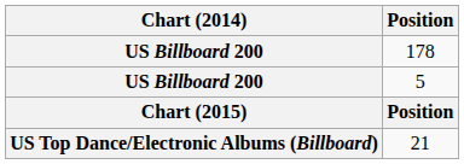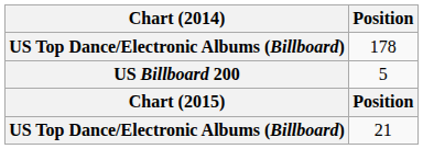 <table class="wikitable plainrowheaders" style="text-align:center">
 <tr>
 <th scope="col">Chart (2014)</th>
 <th scope="col">Position</th>
 </tr>
 <tr>
-<th scope="row">US <em>Billboard</em> 200</th>
+<th scope="row">US Top Dance/Electronic Albums (<em>Billboard</em>)</th>
 <td>178</td>
 </tr>
 <tr>
 <th scope="row">US <em>Billboard</em> 200</th>
 <td>5</td>
 </tr>
 <tr>
 <th scope="col">Chart (2015)</th>
 <th scope="col">Position</th>
 </tr>
 <tr>
 <th scope="row">US Top Dance/Electronic Albums (<em>Billboard</em>)</th>
 <td>21</td>
 </tr>
 </table>
